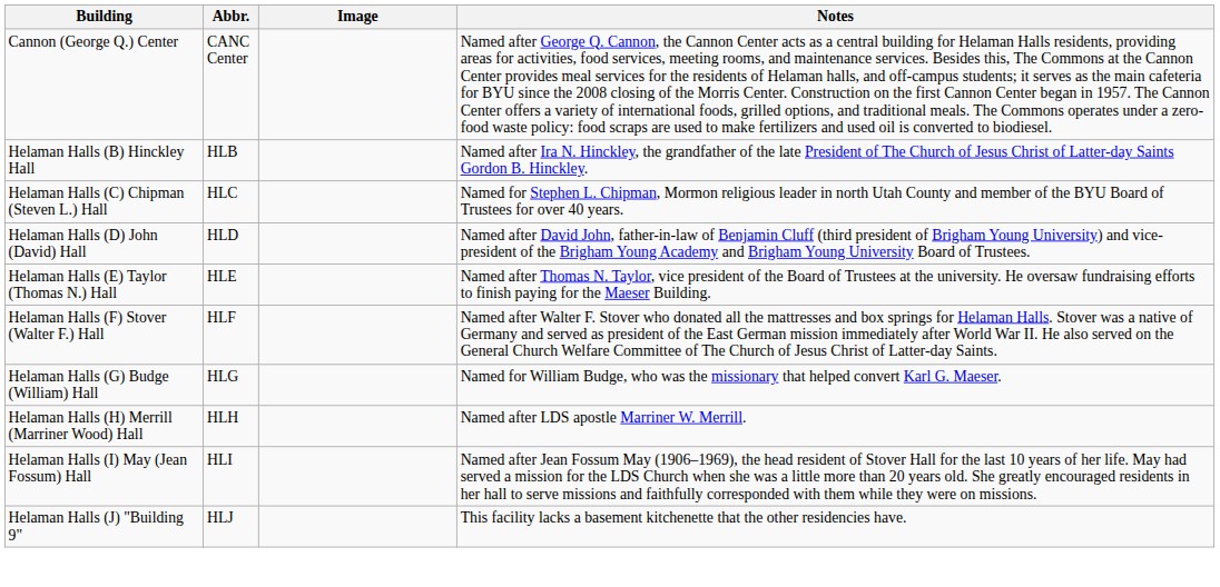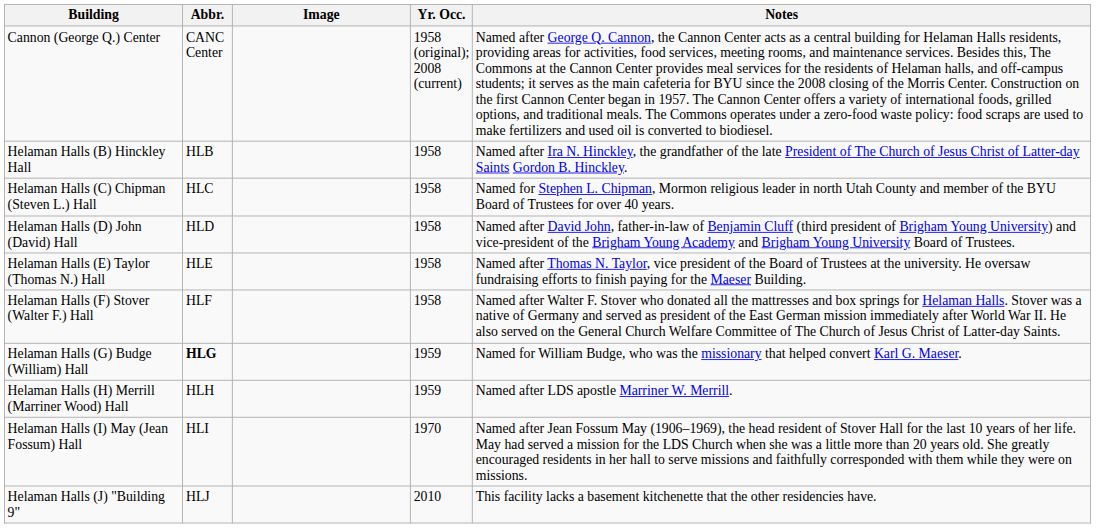 <table class="wikitable sortable" style="width:100%;">
 <tr>
 <th width="200">Building</th>
 <th Width="50">Abbr.</th>
 <th width="200" class="unsortable">Image</th>
+<th width="50">Yr. Occ.</th>
 <th class="unsortable">Notes</th>
 </tr>
 <tr valign="top">
 <td>Cannon (George Q.) Center</td>
 <td>CANC Center</td>
 <td></td>
+<td>1958 (original); 2008 (current)</td>
 <td>Named after <a href='#'>George Q. Cannon</a>, the Cannon Center acts as a central building for Helaman Halls residents, providing areas for activities, food services, meeting rooms, and maintenance services. Besides this, The Commons at the Cannon Center provides meal services for the residents of Helaman halls, and off-campus students; it serves as the main cafeteria for BYU since the 2008 closing of the Morris Center. Construction on the first Cannon Center began in 1957.  The Cannon Center offers a variety of international foods, grilled options, and traditional meals. The Commons operates under a zero-food waste policy: food scraps are used to make fertilizers and used oil is converted to biodiesel.</td>
 </tr>
 <tr valign="top" valign="top">
 <td>Helaman Halls (B) Hinckley Hall</td>
 <td>HLB</td>
 <td></td>
+<td>1958</td>
 <td>Named after  <a href='#'>Ira N. Hinckley</a>, the grandfather of the late <a href='#'>President of The Church of Jesus Christ of Latter-day Saints</a> <a href='#'>Gordon B. Hinckley</a>.</td>
 </tr>
 <tr valign="top">
 <td>Helaman Halls (C) Chipman (Steven L.) Hall</td>
 <td>HLC</td>
 <td></td>
+<td>1958</td>
 <td>Named for <a href='#'>Stephen L. Chipman</a>, Mormon religious leader in north Utah County and member of the BYU Board of Trustees for over 40 years.</td>
 </tr>
 <tr valign="top">
 <td>Helaman Halls (D) John (David) Hall</td>
 <td>HLD</td>
 <td></td>
+<td>1958</td>
 <td>Named after <a href='#'>David John</a>, father-in-law of <a href='#'>Benjamin Cluff</a> (third president of <a href='#'>Brigham Young University</a>) and vice-president of the <a href='#'>Brigham Young Academy</a> and <a href='#'>Brigham Young University</a> Board of Trustees.</td>
 </tr>
 <tr valign="top">
 <td>Helaman Halls (E) Taylor (Thomas N.) Hall</td>
 <td>HLE</td>
 <td></td>
+<td>1958</td>
 <td>Named after <a href='#'>Thomas N. Taylor</a>, vice president of the Board of Trustees at the university. He oversaw fundraising efforts to finish paying for the <a href='#'>Maeser</a> Building.</td>
 </tr>
 <tr valign="top">
 <td>Helaman Halls (F) Stover (Walter F.) Hall</td>
 <td>HLF</td>
 <td></td>
+<td>1958</td>
 <td>Named after Walter F. Stover who donated all the mattresses and box springs for <a href='#'>Helaman Halls</a>.  Stover was a native of Germany and served as president of the East German mission immediately after World War II.  He also served on the General Church Welfare Committee of The Church of Jesus Christ of Latter-day Saints.</td>
 </tr>
 <tr valign="top">
 <td>Helaman Halls (G) Budge (William) Hall</td>
-<td>HLG</td>
+<td><strong>HLG</strong></td>
 <td></td>
+<td>1959</td>
 <td>Named for William Budge, who was the <a href='#'>missionary</a> that helped convert <a href='#'>Karl G. Maeser</a>.</td>
 </tr>
 <tr valign="top">
 <td>Helaman Halls (H) Merrill (Marriner Wood) Hall</td>
 <td>HLH</td>
 <td></td>
+<td>1959</td>
 <td>Named after LDS apostle <a href='#'>Marriner W. Merrill</a>.</td>
 </tr>
 <tr valign="top">
 <td>Helaman Halls (I) May (Jean Fossum) Hall</td>
 <td>HLI</td>
 <td></td>
+<td>1970</td>
 <td>Named after Jean Fossum May (1906–1969), the head resident of Stover Hall for the last 10 years of her life.  May had served a mission for the LDS Church when she was a little more than 20 years old.  She greatly encouraged residents in her hall to serve missions and faithfully corresponded with them while they were on missions.</td>
 </tr>
 <tr valign="top">
 <td>Helaman Halls (J) "Building 9"</td>
 <td>HLJ</td>
 <td></td>
+<td>2010</td>
 <td>This facility lacks a basement kitchenette that the other residencies have.</td>
 </tr>
 </table>
